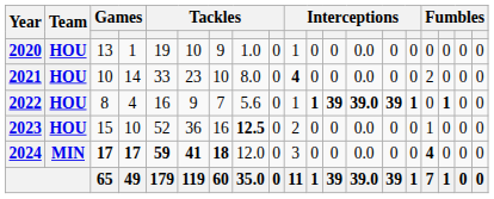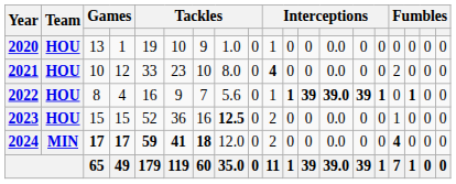 <table class="wikitable" style="text-align:center;">
 <tr>
 <th rowspan="2">Year</th>
 <th rowspan="2">Team</th>
 <th colspan="2">Games</th>
 <th colspan="5">Tackles</th>
 <th colspan="6">Interceptions</th>
 <th colspan="4">Fumbles</th>
 </tr>
 <tr>
 <th></th>
 <th></th>
 <th></th>
 <th></th>
 <th></th>
 <th></th>
 <th></th>
 <th></th>
 <th></th>
 <th></th>
 <th></th>
 <th></th>
 <th></th>
 <th></th>
 <th></th>
 <th></th>
 <th></th>
 </tr>
 <tr>
 <th><a href='#'>2020</a></th>
 <th><a href='#'>HOU</a></th>
 <td>13</td>
 <td>1</td>
 <td>19</td>
 <td>10</td>
 <td>9</td>
 <td>1.0</td>
 <td>0</td>
 <td>1</td>
 <td>0</td>
 <td>0</td>
 <td>0.0</td>
 <td>0</td>
 <td>0</td>
 <td>0</td>
 <td>0</td>
 <td>0</td>
 <td>0</td>
 </tr>
 <tr>
 <th><a href='#'>2021</a></th>
 <th><a href='#'>HOU</a></th>
 <td>10</td>
-<td>14</td>
+<td>12</td>
 <td>33</td>
 <td>23</td>
 <td>10</td>
 <td>8.0</td>
 <td>0</td>
 <td><strong>4</strong></td>
 <td>0</td>
 <td>0</td>
 <td>0.0</td>
 <td>0</td>
 <td>0</td>
 <td>2</td>
 <td>0</td>
 <td>0</td>
 <td>0</td>
 </tr>
 <tr>
 <th><a href='#'>2022</a></th>
 <th><a href='#'>HOU</a></th>
 <td>8</td>
 <td>4</td>
 <td>16</td>
 <td>9</td>
 <td>7</td>
 <td>5.6</td>
 <td>0</td>
 <td>1</td>
 <td><strong>1</strong></td>
 <td><strong>39</strong></td>
 <td><strong>39.0</strong></td>
 <td><strong>39</strong></td>
 <td><strong>1</strong></td>
 <td>0</td>
 <td><strong>1</strong></td>
 <td>0</td>
 <td>0</td>
 </tr>
 <tr>
 <th><a href='#'>2023</a></th>
 <th><a href='#'>HOU</a></th>
 <td>15</td>
-<td>10</td>
+<td>15</td>
 <td>52</td>
 <td>36</td>
 <td>16</td>
 <td><strong>12.5</strong></td>
 <td>0</td>
 <td>2</td>
 <td>0</td>
 <td>0</td>
 <td>0.0</td>
 <td>0</td>
 <td>0</td>
 <td>1</td>
 <td>0</td>
 <td>0</td>
 <td>0</td>
 </tr>
 <tr>
 <th><a href='#'>2024</a></th>
 <th><a href='#'>MIN</a></th>
 <td><strong>17</strong></td>
 <td><strong>17</strong></td>
 <td><strong>59</strong></td>
 <td><strong>41</strong></td>
 <td><strong>18</strong></td>
 <td>12.0</td>
 <td>0</td>
-<td>3</td>
+<td>2</td>
 <td>0</td>
 <td>0</td>
 <td>0.0</td>
 <td>0</td>
 <td>0</td>
 <td><strong>4</strong></td>
 <td>0</td>
 <td>0</td>
 <td>0</td>
 </tr>
 <tr>
 <th colspan="2"></th>
 <th>65</th>
 <th>49</th>
 <th>179</th>
 <th>119</th>
 <th>60</th>
 <th>35.0</th>
 <th>0</th>
 <th>11</th>
 <th>1</th>
 <th>39</th>
 <th>39.0</th>
 <th>39</th>
 <th>1</th>
 <th>7</th>
 <th>1</th>
 <th>0</th>
 <th>0</th>
 </tr>
 </table>
